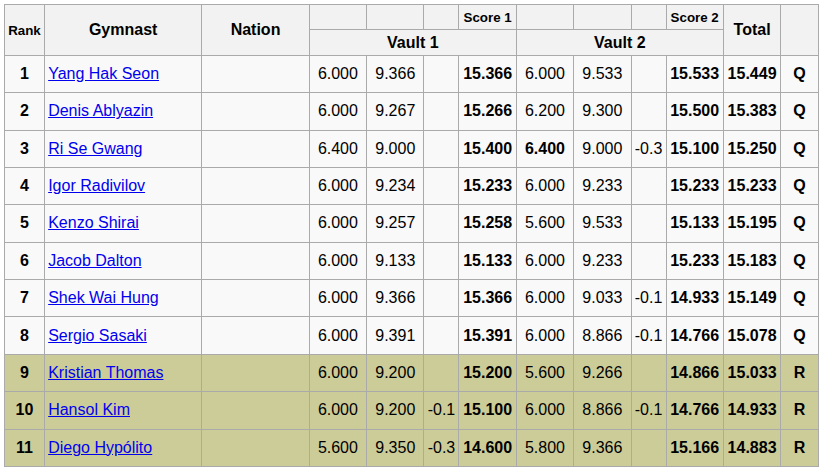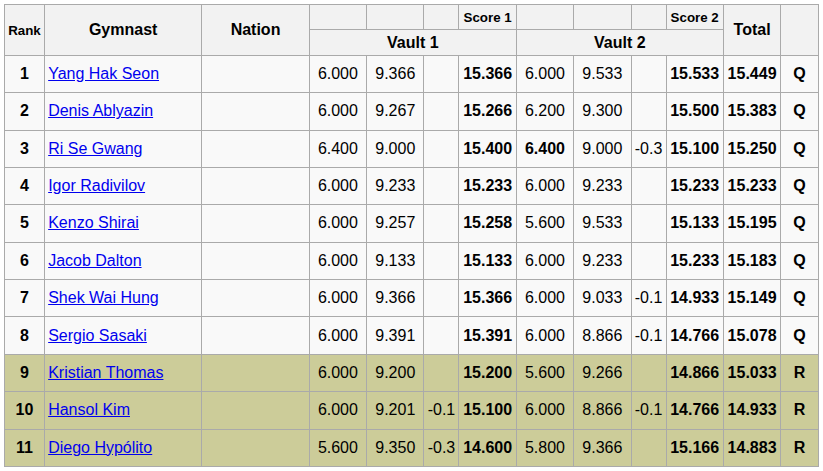 <table class="wikitable sortable" style="text-align:center;">
 <tr>
 <th rowspan=2 style="width:15px;"><small>Rank</small></th>
 <th rowspan=2 style="width:150px;">Gymnast</th>
 <th rowspan=2 style="width:100px;">Nation</th>
 <th style="width:50px;"><small></small></th>
 <th style="width:50px;"><small></small></th>
 <th style="width:20px;"><small></small></th>
 <th style="width:50px;"><small>Score 1</small></th>
 <th style="width:50px;"><small></small></th>
 <th style="width:50px;"><small></small></th>
 <th style="width:20px;"><small></small></th>
 <th style="width:50px;"><small>Score 2</small></th>
 <th rowspan=2 style="width:50px;">Total</th>
 <th rowspan=2 style="width:30px;"><small></small></th>
 </tr>
 <tr>
 <th colspan=4>Vault 1</th>
 <th colspan=4>Vault 2</th>
 </tr>
 <tr>
 <td scope=row style="text-align:center"><strong>1</strong></td>
 <td style="height:30px; text-align:left;"><a href='#'>Yang Hak Seon</a></td>
 <td style="text-align:left;"><small></small></td>
 <td>6.000</td>
 <td>9.366</td>
 <td></td>
 <td><strong>15.366</strong></td>
 <td>6.000</td>
 <td>9.533</td>
 <td></td>
 <td><strong>15.533</strong></td>
 <td><strong>15.449</strong></td>
 <td><strong>Q</strong></td>
 </tr>
 <tr>
 <td scope=row style="text-align:center"><strong>2</strong></td>
 <td style="height:30px; text-align:left;"><a href='#'>Denis Ablyazin</a></td>
 <td style="text-align:left;"><small></small></td>
 <td>6.000</td>
 <td>9.267</td>
 <td></td>
 <td><strong>15.266</strong></td>
 <td>6.200</td>
 <td>9.300</td>
 <td></td>
 <td><strong>15.500</strong></td>
 <td><strong>15.383</strong></td>
 <td><strong>Q</strong></td>
 </tr>
 <tr>
 <td scope=row style="text-align:center"><strong>3</strong></td>
 <td style="height:30px; text-align:left;"><a href='#'>Ri Se Gwang</a></td>
 <td style="text-align:left;"><small></small></td>
 <td>6.400</td>
 <td>9.000</td>
 <td></td>
 <td><strong>15.400</strong></td>
 <td><strong>6.400</strong></td>
 <td>9.000</td>
 <td>-0.3</td>
 <td><strong>15.100</strong></td>
 <td><strong>15.250</strong></td>
 <td><strong>Q</strong></td>
 </tr>
 <tr>
 <td scope=row style="text-align:center"><strong>4</strong></td>
 <td style="height:30px; text-align:left;"><a href='#'>Igor Radivilov</a></td>
 <td style="text-align:left;"><small></small></td>
 <td>6.000</td>
-<td>9.234</td>
+<td>9.233</td>
 <td></td>
 <td><strong>15.233</strong></td>
 <td>6.000</td>
 <td>9.233</td>
 <td></td>
 <td><strong>15.233</strong></td>
 <td><strong>15.233</strong></td>
 <td><strong>Q</strong></td>
 </tr>
 <tr>
 <td scope=row style="text-align:center"><strong>5</strong></td>
 <td style="height:30px; text-align:left;"><a href='#'>Kenzo Shirai</a></td>
 <td style="text-align:left;"><small></small></td>
 <td>6.000</td>
 <td>9.257</td>
 <td></td>
 <td><strong>15.258</strong></td>
 <td>5.600</td>
 <td>9.533</td>
 <td></td>
 <td><strong>15.133</strong></td>
 <td><strong>15.195</strong></td>
 <td><strong>Q</strong></td>
 </tr>
 <tr>
 <td scope=row style="text-align:center"><strong>6</strong></td>
 <td style="height:30px; text-align:left;"><a href='#'>Jacob Dalton</a></td>
 <td style="text-align:left;"><small></small></td>
 <td>6.000</td>
 <td>9.133</td>
 <td></td>
 <td><strong>15.133</strong></td>
 <td>6.000</td>
 <td>9.233</td>
 <td></td>
 <td><strong>15.233</strong></td>
 <td><strong>15.183</strong></td>
 <td><strong>Q</strong></td>
 </tr>
 <tr>
 <td scope=row style="text-align:center"><strong>7</strong></td>
 <td style="height:30px; text-align:left;"><a href='#'>Shek Wai Hung</a></td>
 <td style="text-align:left;"><small></small></td>
 <td>6.000</td>
 <td>9.366</td>
 <td></td>
 <td><strong>15.366</strong></td>
 <td>6.000</td>
 <td>9.033</td>
 <td>-0.1</td>
 <td><strong>14.933</strong></td>
 <td><strong>15.149</strong></td>
 <td><strong>Q</strong></td>
 </tr>
 <tr>
 <td scope=row style="text-align:center"><strong>8</strong></td>
 <td style="height:30px; text-align:left;"><a href='#'>Sergio Sasaki</a></td>
 <td style="text-align:left;"><small></small></td>
 <td>6.000</td>
 <td>9.391</td>
 <td></td>
 <td><strong>15.391</strong></td>
 <td>6.000</td>
 <td>8.866</td>
 <td>-0.1</td>
 <td><strong>14.766</strong></td>
 <td><strong>15.078</strong></td>
 <td><strong>Q</strong></td>
 </tr>
 <tr style="background:#CCCC99;">
 <td scope=row style="text-align:center"><strong>9</strong></td>
 <td style="height:30px; text-align:left;"><a href='#'>Kristian Thomas</a></td>
 <td style="text-align:left;"><small></small></td>
 <td>6.000</td>
 <td>9.200</td>
 <td></td>
 <td><strong>15.200</strong></td>
 <td>5.600</td>
 <td>9.266</td>
 <td></td>
 <td><strong>14.866</strong></td>
 <td><strong>15.033</strong></td>
 <td><strong>R</strong></td>
 </tr>
 <tr style="background:#CCCC99;">
 <td scope=row style="text-align:center"><strong>10</strong></td>
 <td style="height:30px; text-align:left;"><a href='#'>Hansol Kim</a></td>
 <td style="text-align:left;"><small></small></td>
 <td>6.000</td>
-<td>9.200</td>
+<td>9.201</td>
 <td>-0.1</td>
 <td><strong>15.100</strong></td>
 <td>6.000</td>
 <td>8.866</td>
 <td>-0.1</td>
 <td><strong>14.766</strong></td>
 <td><strong>14.933</strong></td>
 <td><strong>R</strong></td>
 </tr>
 <tr style="background:#CCCC99;">
 <td scope=row style="text-align:center"><strong>11</strong></td>
 <td style="height:30px; text-align:left;"><a href='#'>Diego Hypólito</a></td>
 <td style="text-align:left;"><small></small></td>
 <td>5.600</td>
 <td>9.350</td>
 <td>-0.3</td>
 <td><strong>14.600</strong></td>
 <td>5.800</td>
 <td>9.366</td>
 <td></td>
 <td><strong>15.166</strong></td>
 <td><strong>14.883</strong></td>
 <td><strong>R</strong></td>
 </tr>
 </table>
